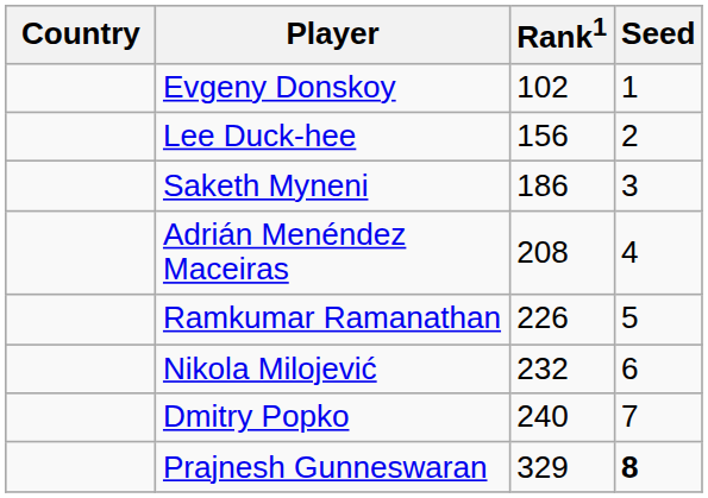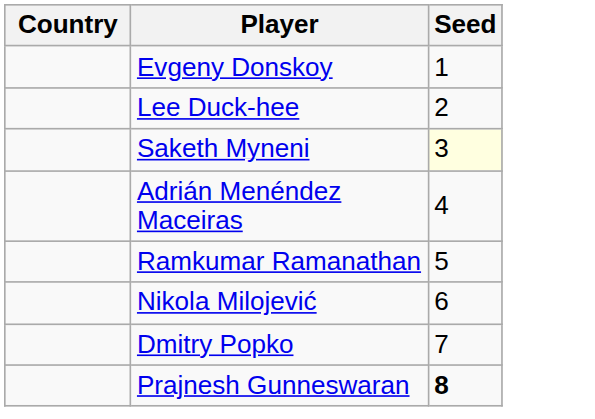 <table class="sortable wikitable">
 <tr>
 <th width="70">Country</th>
 <th width="175">Player</th>
-<th>Rank<sup>1</sup></th>
 <th>Seed</th>
 </tr>
 <tr>
 <td></td>
 <td><a href='#'>Evgeny Donskoy</a></td>
-<td>102</td>
 <td>1</td>
 </tr>
 <tr>
 <td></td>
 <td><a href='#'>Lee Duck-hee</a></td>
-<td>156</td>
 <td>2</td>
 </tr>
 <tr>
 <td></td>
 <td><a href='#'>Saketh Myneni</a></td>
-<td>186</td>
-<td>3</td>
+<td style="background: lightyellow;">3</td>
 </tr>
 <tr>
 <td></td>
 <td><a href='#'>Adrián Menéndez Maceiras</a></td>
-<td>208</td>
 <td>4</td>
 </tr>
 <tr>
 <td></td>
 <td><a href='#'>Ramkumar Ramanathan</a></td>
-<td>226</td>
 <td>5</td>
 </tr>
 <tr>
 <td></td>
 <td><a href='#'>Nikola Milojević</a></td>
-<td>232</td>
 <td>6</td>
 </tr>
 <tr>
 <td></td>
 <td><a href='#'>Dmitry Popko</a></td>
-<td>240</td>
 <td>7</td>
 </tr>
 <tr>
 <td></td>
 <td><a href='#'>Prajnesh Gunneswaran</a></td>
-<td>329</td>
 <td><strong>8</strong></td>
 </tr>
 </table>
